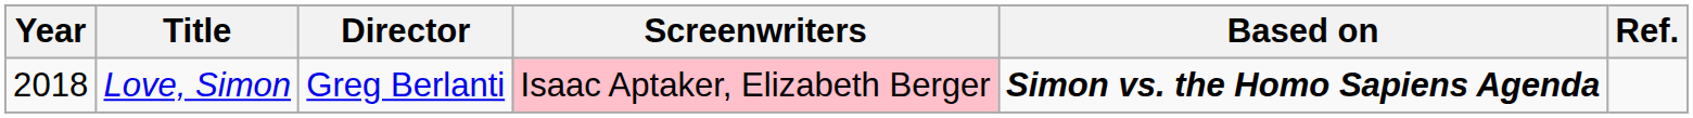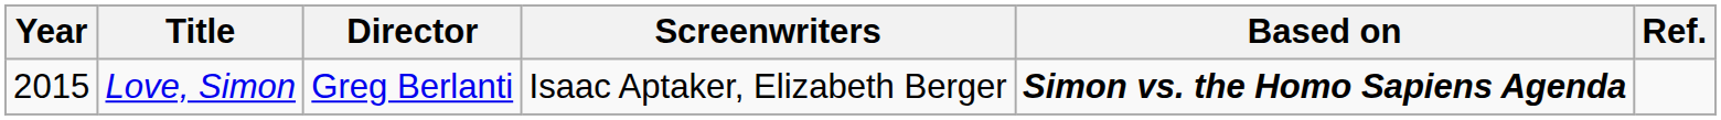 <table class="wikitable">
 <tr>
 <th>Year</th>
 <th>Title</th>
 <th>Director</th>
 <th>Screenwriters</th>
 <th>Based on</th>
 <th>Ref.</th>
 </tr>
 <tr>
-<td>2018</td>
+<td>2015</td>
 <td><em><a href='#'>Love, Simon</a></em></td>
 <td><a href='#'>Greg Berlanti</a></td>
-<td style="background: pink;">Isaac Aptaker, Elizabeth Berger</td>
+<td>Isaac Aptaker, Elizabeth Berger</td>
 <td><strong><em>Simon vs. the Homo Sapiens Agenda</em></strong></td>
 <td></td>
 </tr>
 </table>
